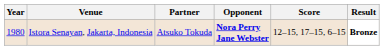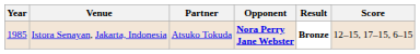 <table class="sortable wikitable" style="font-size: 90%;">
 <tr>
 <th>Year</th>
 <th>Venue</th>
 <th>Partner</th>
 <th>Opponent</th>
+<th>Result</th>
 <th>Score</th>
-<th>Result</th>
 </tr>
 <tr style="background:#F3E6D7">
-<td align="center"><a href='#'>1980</a></td>
+<td align="center"><a href='#'>1985</a></td>
 <td align="left"><a href='#'>Istora Senayan</a>, <a href='#'>Jakarta, Indonesia</a></td>
 <td align="left"> <a href='#'>Atsuko Tokuda</a></td>
 <td align="left"><strong> <a href='#'>Nora Perry</a> <br>  <a href='#'>Jane Webster</a></strong></td>
+<td style="text-align:left; background:white"> <strong>Bronze</strong></td>
 <td align="left">12–15, 17–15, 6–15</td>
-<td style="text-align:left; background:white"> <strong>Bronze</strong></td>
 </tr>
 </table>
